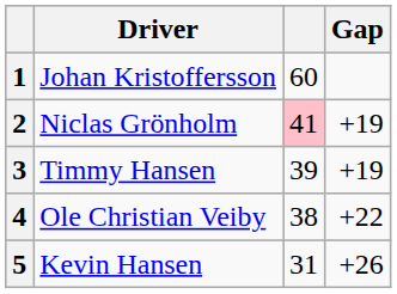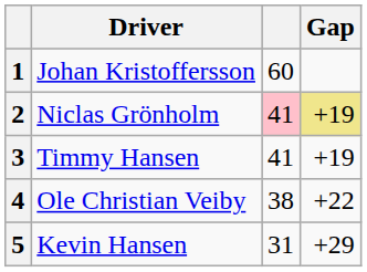 <table class="wikitable" style="font-size: 95%;">
 <tr>
 <th></th>
 <th>Driver</th>
 <th></th>
 <th>Gap</th>
 </tr>
 <tr>
 <th>1</th>
 <td> <a href='#'>Johan Kristoffersson</a></td>
 <td>60</td>
 <td></td>
 </tr>
 <tr>
 <th>2</th>
 <td> <a href='#'>Niclas Grönholm</a></td>
 <td style="background: pink;">41</td>
-<td align="right">+19</td>
+<td align="right" style="background: khaki;">+19</td>
 </tr>
 <tr>
 <th>3</th>
 <td> <a href='#'>Timmy Hansen</a></td>
-<td>39</td>
+<td>41</td>
 <td align="right">+19</td>
 </tr>
 <tr>
 <th>4</th>
 <td> <a href='#'>Ole Christian Veiby</a></td>
 <td>38</td>
 <td align="right">+22</td>
 </tr>
 <tr>
 <th>5</th>
 <td> <a href='#'>Kevin Hansen</a></td>
 <td>31</td>
-<td align="right">+26</td>
+<td align="right">+29</td>
 </tr>
 </table>
